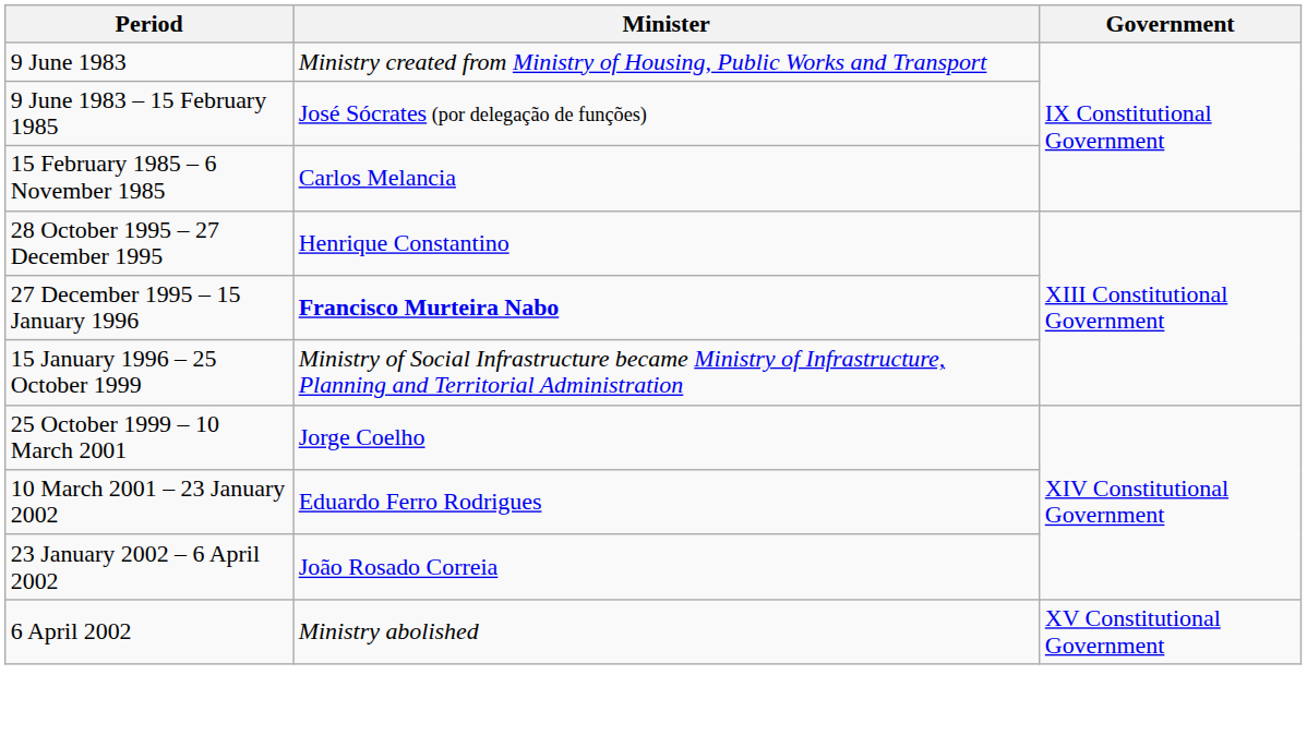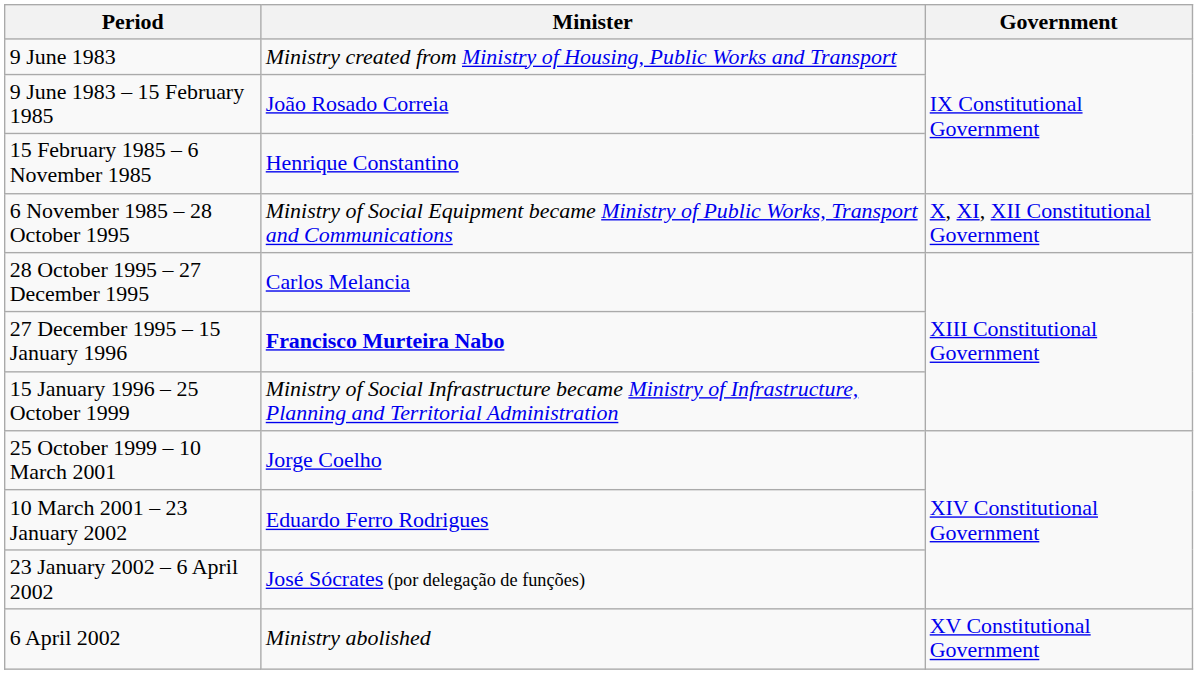 <table class="wikitable">
 <tr>
 <th>Period</th>
 <th>Minister</th>
 <th>Government</th>
 </tr>
 <tr>
 <td>9 June 1983</td>
 <td><em>Ministry created from <a href='#'>Ministry of Housing, Public Works and Transport</a></em></td>
 <td rowspan="3"><a href='#'>IX Constitutional Government</a></td>
 </tr>
 <tr>
 <td>9 June 1983 – 15 February 1985</td>
-<td><a href='#'>José Sócrates</a><small> (por delegação de funções)</small></td>
+<td><a href='#'>João Rosado Correia</a></td>
 </tr>
 <tr>
 <td>15 February 1985 – 6 November 1985</td>
-<td><a href='#'>Carlos Melancia</a></td>
+<td><a href='#'>Henrique Constantino</a></td>
+</tr>
+<tr>
+<td>6 November 1985 – 28 October 1995</td>
+<td><em>Ministry of Social Equipment became <a href='#'>Ministry of Public Works, Transport and Communications</a></em></td>
+<td><a href='#'>X</a>, <a href='#'>XI</a>, <a href='#'>XII Constitutional Government</a></td>
 </tr>
 <tr>
 <td>28 October 1995 – 27 December 1995</td>
-<td><a href='#'>Henrique Constantino</a></td>
+<td><a href='#'>Carlos Melancia</a></td>
 <td rowspan="3"><a href='#'>XIII Constitutional Government</a></td>
 </tr>
 <tr>
 <td>27 December 1995 – 15 January 1996</td>
 <td><strong><a href='#'>Francisco Murteira Nabo</a></strong></td>
 </tr>
 <tr>
 <td>15 January 1996 – 25 October 1999</td>
 <td><em>Ministry of Social Infrastructure became <a href='#'>Ministry of Infrastructure, Planning and Territorial Administration</a></em></td>
 </tr>
 <tr>
 <td>25 October 1999 – 10 March 2001</td>
 <td><a href='#'>Jorge Coelho</a></td>
 <td rowspan="3"><a href='#'>XIV Constitutional Government</a></td>
 </tr>
 <tr>
 <td>10 March 2001 – 23 January 2002</td>
 <td><a href='#'>Eduardo Ferro Rodrigues</a></td>
 </tr>
 <tr>
 <td>23 January 2002 – 6 April 2002</td>
-<td><a href='#'>João Rosado Correia</a></td>
+<td><a href='#'>José Sócrates</a><small> (por delegação de funções)</small></td>
 </tr>
 <tr>
 <td>6 April 2002</td>
 <td><em>Ministry abolished</em></td>
 <td><a href='#'>XV Constitutional Government</a></td>
 </tr>
 </table>
